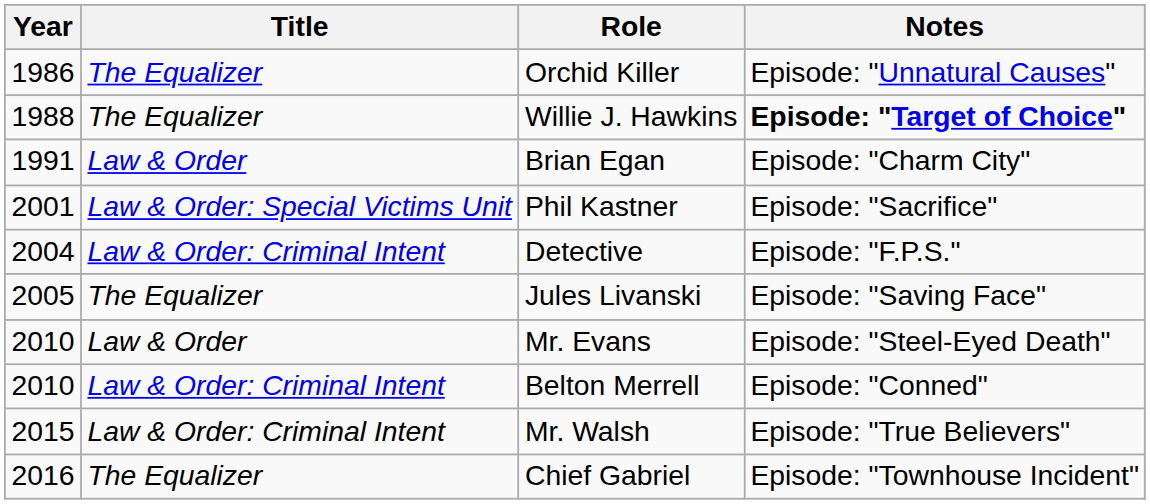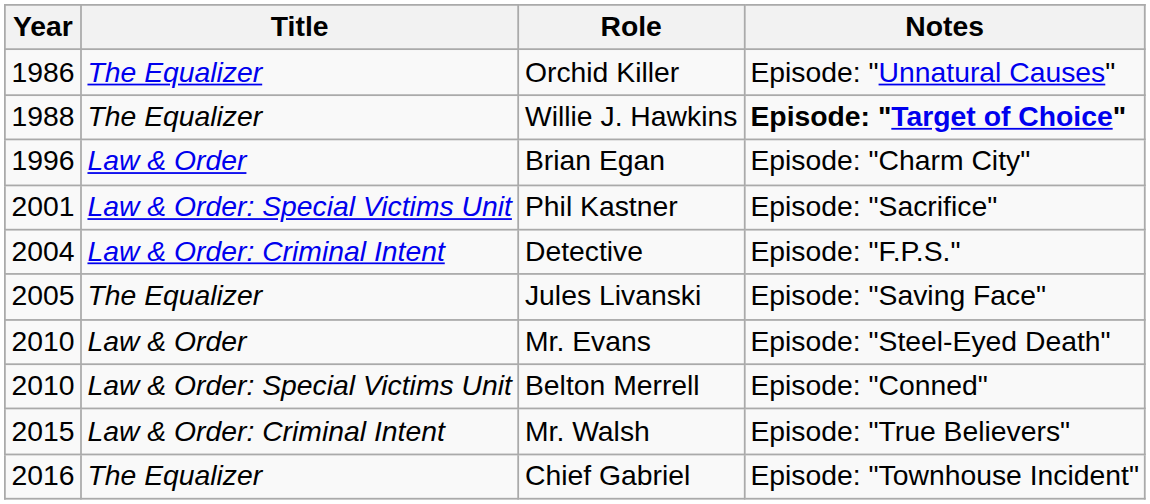 <table class="wikitable plainrowheaders sortable">
 <tr>
 <th scope="col">Year</th>
 <th scope="col">Title</th>
 <th scope="col">Role</th>
 <th class="unsortable">Notes</th>
 </tr>
 <tr>
 <td>1986</td>
 <td><em><a href='#'>The Equalizer</a></em></td>
 <td>Orchid Killer</td>
 <td>Episode: "<a href='#'>Unnatural Causes</a>"</td>
 </tr>
 <tr>
 <td>1988</td>
 <td><em>The Equalizer</em></td>
 <td>Willie J. Hawkins</td>
 <td><strong>Episode: "<a href='#'>Target of Choice</a>"</strong></td>
 </tr>
 <tr>
-<td>1991</td>
+<td>1996</td>
 <td><em><a href='#'>Law & Order</a></em></td>
 <td>Brian Egan</td>
 <td>Episode: "Charm City"</td>
 </tr>
 <tr>
 <td>2001</td>
 <td><em><a href='#'>Law & Order: Special Victims Unit</a></em></td>
 <td>Phil Kastner</td>
 <td>Episode: "Sacrifice"</td>
 </tr>
 <tr>
 <td>2004</td>
 <td><em><a href='#'>Law & Order: Criminal Intent</a></em></td>
 <td>Detective</td>
 <td>Episode: "F.P.S."</td>
 </tr>
 <tr>
 <td>2005</td>
 <td><em>The Equalizer</em></td>
 <td>Jules Livanski</td>
 <td>Episode: "Saving Face"</td>
 </tr>
 <tr>
 <td>2010</td>
 <td><em>Law & Order</em></td>
 <td>Mr. Evans</td>
 <td>Episode: "Steel-Eyed Death"</td>
 </tr>
 <tr>
 <td>2010</td>
-<td><em><a href='#'>Law & Order: Criminal Intent</a></em></td>
+<td><em>Law & Order: Special Victims Unit</em></td>
 <td>Belton Merrell</td>
 <td>Episode: "Conned"</td>
 </tr>
 <tr>
 <td>2015</td>
 <td><em>Law & Order: Criminal Intent</em></td>
 <td>Mr. Walsh</td>
 <td>Episode: "True Believers"</td>
 </tr>
 <tr>
 <td>2016</td>
 <td><em>The Equalizer</em></td>
 <td>Chief Gabriel</td>
 <td>Episode: "Townhouse Incident"</td>
 </tr>
 </table>
